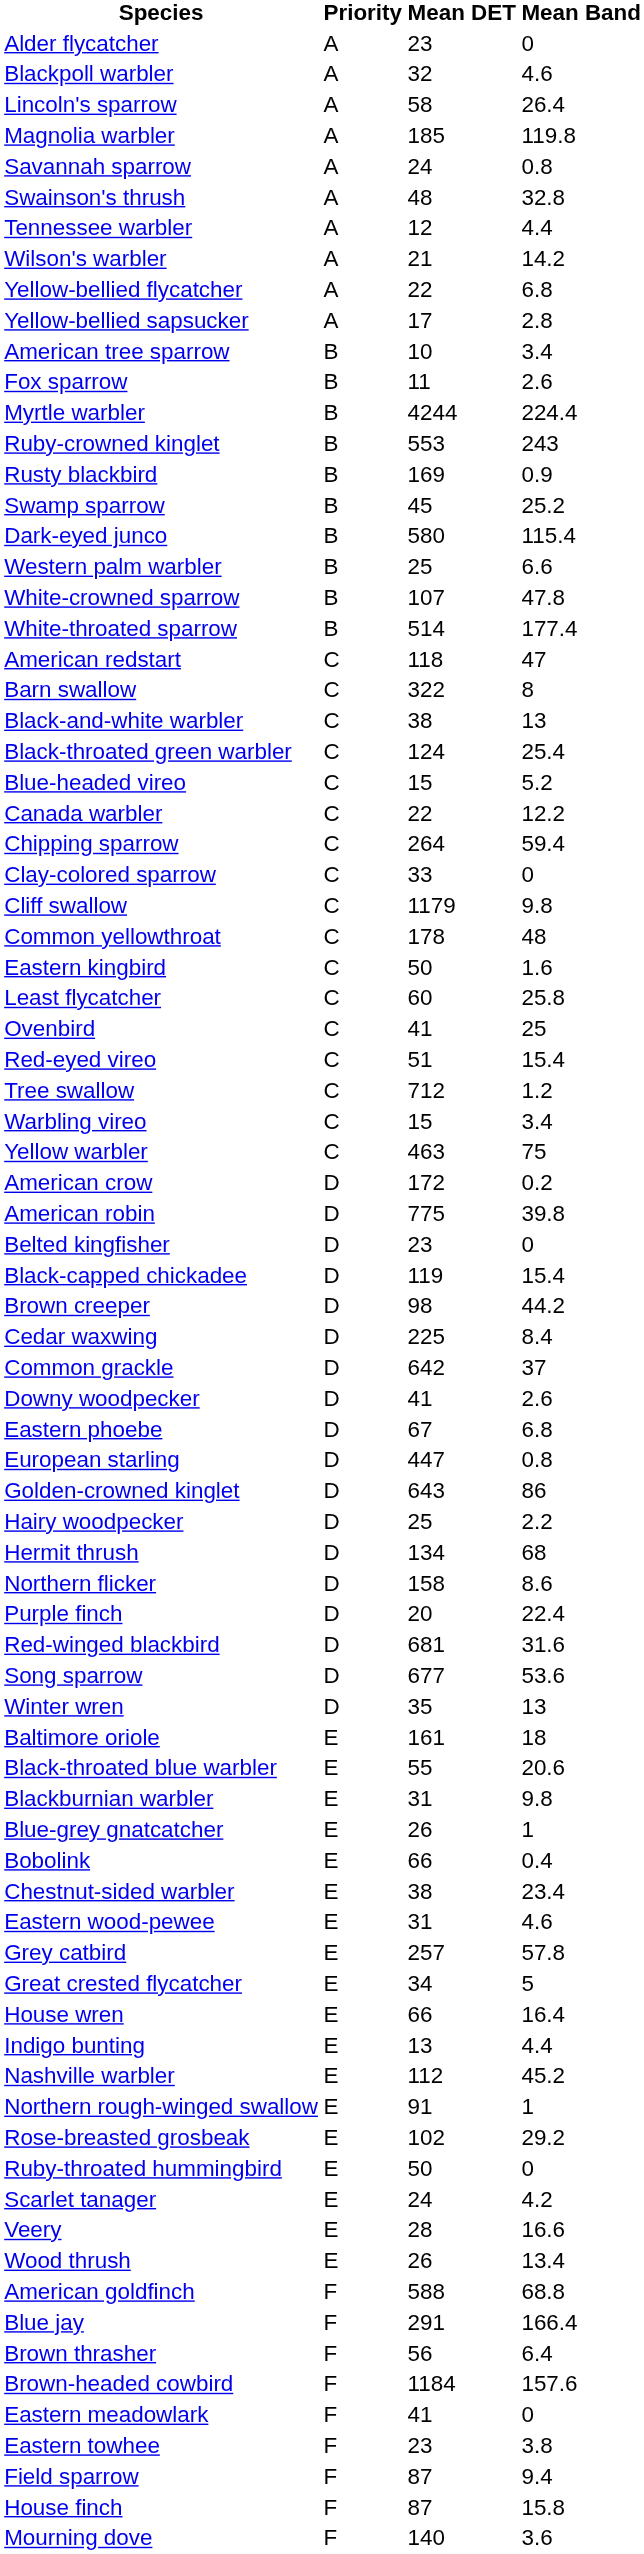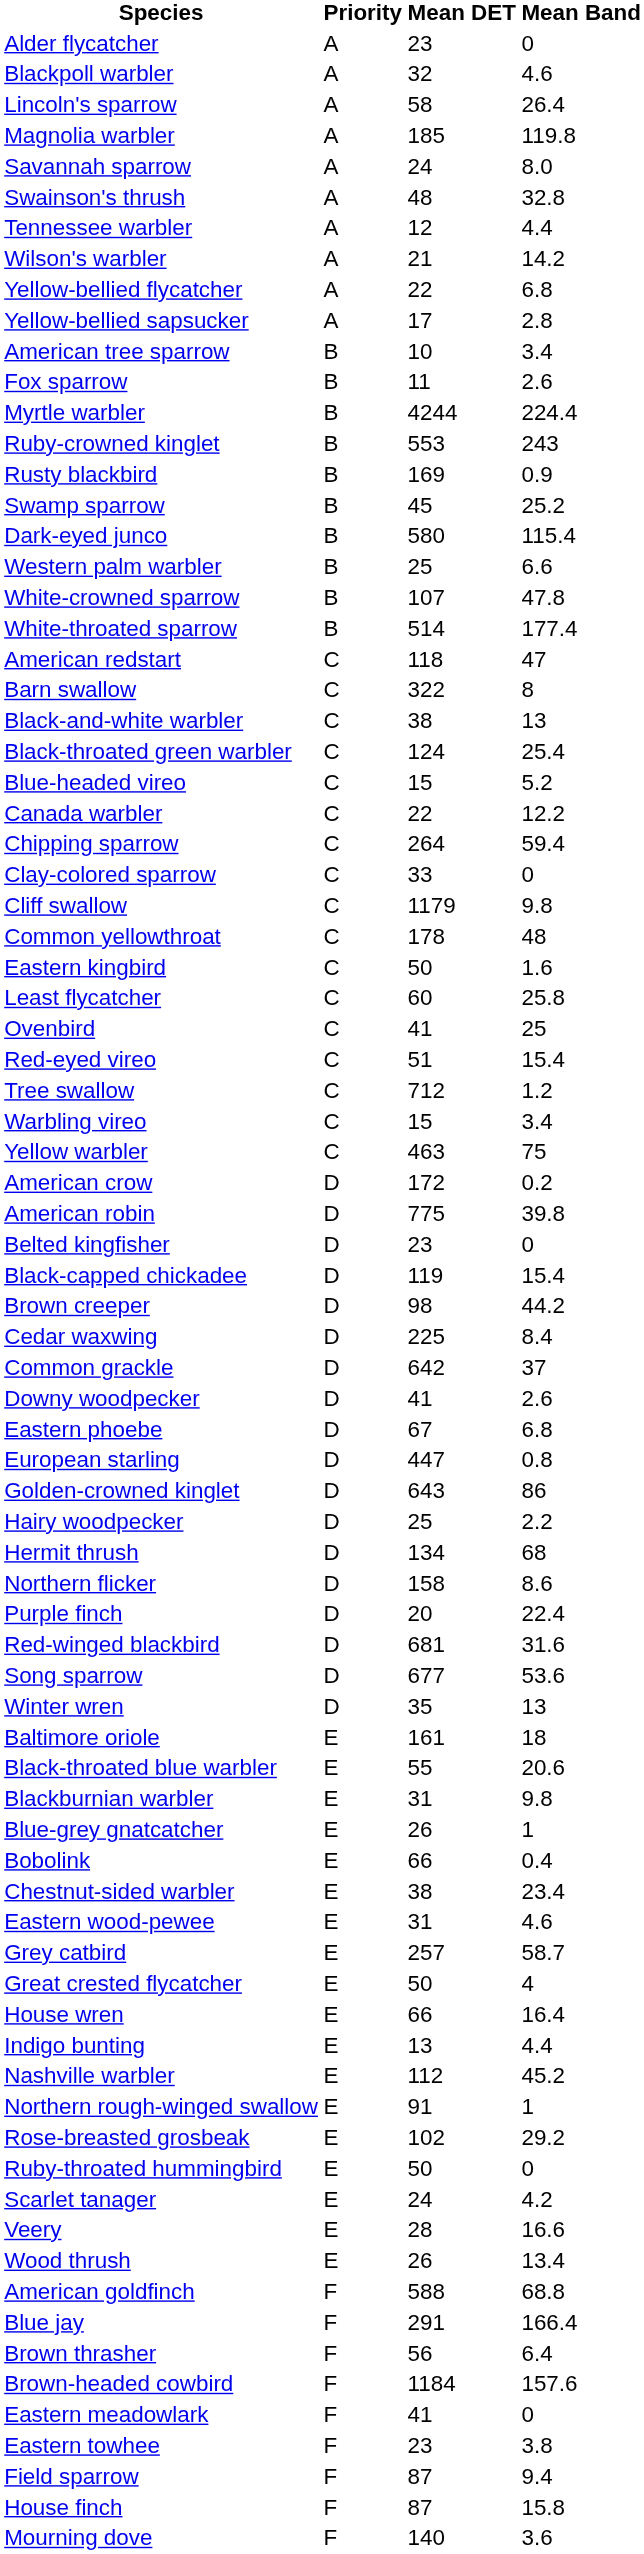 <table>
 <tr>
 <th>Species</th>
 <th>Priority</th>
 <th>Mean DET</th>
 <th>Mean Band</th>
 </tr>
 <tr>
 <td><a href='#'>Alder flycatcher</a></td>
 <td>A</td>
 <td>23</td>
 <td>0</td>
 </tr>
 <tr>
 <td><a href='#'>Blackpoll warbler</a></td>
 <td>A</td>
 <td>32</td>
 <td>4.6</td>
 </tr>
 <tr>
 <td><a href='#'>Lincoln's sparrow</a></td>
 <td>A</td>
 <td>58</td>
 <td>26.4</td>
 </tr>
 <tr>
 <td><a href='#'>Magnolia warbler</a></td>
 <td>A</td>
 <td>185</td>
 <td>119.8</td>
 </tr>
 <tr>
 <td><a href='#'>Savannah sparrow</a></td>
 <td>A</td>
 <td>24</td>
-<td>0.8</td>
+<td>8.0</td>
 </tr>
 <tr>
 <td><a href='#'>Swainson's thrush</a></td>
 <td>A</td>
 <td>48</td>
 <td>32.8</td>
 </tr>
 <tr>
 <td><a href='#'>Tennessee warbler</a></td>
 <td>A</td>
 <td>12</td>
 <td>4.4</td>
 </tr>
 <tr>
 <td><a href='#'>Wilson's warbler</a></td>
 <td>A</td>
 <td>21</td>
 <td>14.2</td>
 </tr>
 <tr>
 <td><a href='#'>Yellow-bellied flycatcher</a></td>
 <td>A</td>
 <td>22</td>
 <td>6.8</td>
 </tr>
 <tr>
 <td><a href='#'>Yellow-bellied sapsucker</a></td>
 <td>A</td>
 <td>17</td>
 <td>2.8</td>
 </tr>
 <tr>
 <td><a href='#'>American tree sparrow</a></td>
 <td>B</td>
 <td>10</td>
 <td>3.4</td>
 </tr>
 <tr>
 <td><a href='#'>Fox sparrow</a></td>
 <td>B</td>
 <td>11</td>
 <td>2.6</td>
 </tr>
 <tr>
 <td><a href='#'>Myrtle warbler</a></td>
 <td>B</td>
 <td>4244</td>
 <td>224.4</td>
 </tr>
 <tr>
 <td><a href='#'>Ruby-crowned kinglet</a></td>
 <td>B</td>
 <td>553</td>
 <td>243</td>
 </tr>
 <tr>
 <td><a href='#'>Rusty blackbird</a></td>
 <td>B</td>
 <td>169</td>
 <td>0.9</td>
 </tr>
 <tr>
 <td><a href='#'>Swamp sparrow</a></td>
 <td>B</td>
 <td>45</td>
 <td>25.2</td>
 </tr>
 <tr>
 <td><a href='#'>Dark-eyed junco</a></td>
 <td>B</td>
 <td>580</td>
 <td>115.4</td>
 </tr>
 <tr>
 <td><a href='#'>Western palm warbler</a></td>
 <td>B</td>
 <td>25</td>
 <td>6.6</td>
 </tr>
 <tr>
 <td><a href='#'>White-crowned sparrow</a></td>
 <td>B</td>
 <td>107</td>
 <td>47.8</td>
 </tr>
 <tr>
 <td><a href='#'>White-throated sparrow</a></td>
 <td>B</td>
 <td>514</td>
 <td>177.4</td>
 </tr>
 <tr>
 <td><a href='#'>American redstart</a></td>
 <td>C</td>
 <td>118</td>
 <td>47</td>
 </tr>
 <tr>
 <td><a href='#'>Barn swallow</a></td>
 <td>C</td>
 <td>322</td>
 <td>8</td>
 </tr>
 <tr>
 <td><a href='#'>Black-and-white warbler</a></td>
 <td>C</td>
 <td>38</td>
 <td>13</td>
 </tr>
 <tr>
 <td><a href='#'>Black-throated green warbler</a></td>
 <td>C</td>
 <td>124</td>
 <td>25.4</td>
 </tr>
 <tr>
 <td><a href='#'>Blue-headed vireo</a></td>
 <td>C</td>
 <td>15</td>
 <td>5.2</td>
 </tr>
 <tr>
 <td><a href='#'>Canada warbler</a></td>
 <td>C</td>
 <td>22</td>
 <td>12.2</td>
 </tr>
 <tr>
 <td><a href='#'>Chipping sparrow</a></td>
 <td>C</td>
 <td>264</td>
 <td>59.4</td>
 </tr>
 <tr>
 <td><a href='#'>Clay-colored sparrow</a></td>
 <td>C</td>
 <td>33</td>
 <td>0</td>
 </tr>
 <tr>
 <td><a href='#'>Cliff swallow</a></td>
 <td>C</td>
 <td>1179</td>
 <td>9.8</td>
 </tr>
 <tr>
 <td><a href='#'>Common yellowthroat</a></td>
 <td>C</td>
 <td>178</td>
 <td>48</td>
 </tr>
 <tr>
 <td><a href='#'>Eastern kingbird</a></td>
 <td>C</td>
 <td>50</td>
 <td>1.6</td>
 </tr>
 <tr>
 <td><a href='#'>Least flycatcher</a></td>
 <td>C</td>
 <td>60</td>
 <td>25.8</td>
 </tr>
 <tr>
 <td><a href='#'>Ovenbird</a></td>
 <td>C</td>
 <td>41</td>
 <td>25</td>
 </tr>
 <tr>
 <td><a href='#'>Red-eyed vireo</a></td>
 <td>C</td>
 <td>51</td>
 <td>15.4</td>
 </tr>
 <tr>
 <td><a href='#'>Tree swallow</a></td>
 <td>C</td>
 <td>712</td>
 <td>1.2</td>
 </tr>
 <tr>
 <td><a href='#'>Warbling vireo</a></td>
 <td>C</td>
 <td>15</td>
 <td>3.4</td>
 </tr>
 <tr>
 <td><a href='#'>Yellow warbler</a></td>
 <td>C</td>
 <td>463</td>
 <td>75</td>
 </tr>
 <tr>
 <td><a href='#'>American crow</a></td>
 <td>D</td>
 <td>172</td>
 <td>0.2</td>
 </tr>
 <tr>
 <td><a href='#'>American robin</a></td>
 <td>D</td>
 <td>775</td>
 <td>39.8</td>
 </tr>
 <tr>
 <td><a href='#'>Belted kingfisher</a></td>
 <td>D</td>
 <td>23</td>
 <td>0</td>
 </tr>
 <tr>
 <td><a href='#'>Black-capped chickadee</a></td>
 <td>D</td>
 <td>119</td>
 <td>15.4</td>
 </tr>
 <tr>
 <td><a href='#'>Brown creeper</a></td>
 <td>D</td>
 <td>98</td>
 <td>44.2</td>
 </tr>
 <tr>
 <td><a href='#'>Cedar waxwing</a></td>
 <td>D</td>
 <td>225</td>
 <td>8.4</td>
 </tr>
 <tr>
 <td><a href='#'>Common grackle</a></td>
 <td>D</td>
 <td>642</td>
 <td>37</td>
 </tr>
 <tr>
 <td><a href='#'>Downy woodpecker</a></td>
 <td>D</td>
 <td>41</td>
 <td>2.6</td>
 </tr>
 <tr>
 <td><a href='#'>Eastern phoebe</a></td>
 <td>D</td>
 <td>67</td>
 <td>6.8</td>
 </tr>
 <tr>
 <td><a href='#'>European starling</a></td>
 <td>D</td>
 <td>447</td>
 <td>0.8</td>
 </tr>
 <tr>
 <td><a href='#'>Golden-crowned kinglet</a></td>
 <td>D</td>
 <td>643</td>
 <td>86</td>
 </tr>
 <tr>
 <td><a href='#'>Hairy woodpecker</a></td>
 <td>D</td>
 <td>25</td>
 <td>2.2</td>
 </tr>
 <tr>
 <td><a href='#'>Hermit thrush</a></td>
 <td>D</td>
 <td>134</td>
 <td>68</td>
 </tr>
 <tr>
 <td><a href='#'>Northern flicker</a></td>
 <td>D</td>
 <td>158</td>
 <td>8.6</td>
 </tr>
 <tr>
 <td><a href='#'>Purple finch</a></td>
 <td>D</td>
 <td>20</td>
 <td>22.4</td>
 </tr>
 <tr>
 <td><a href='#'>Red-winged blackbird</a></td>
 <td>D</td>
 <td>681</td>
 <td>31.6</td>
 </tr>
 <tr>
 <td><a href='#'>Song sparrow</a></td>
 <td>D</td>
 <td>677</td>
 <td>53.6</td>
 </tr>
 <tr>
 <td><a href='#'>Winter wren</a></td>
 <td>D</td>
 <td>35</td>
 <td>13</td>
 </tr>
 <tr>
 <td><a href='#'>Baltimore oriole</a></td>
 <td>E</td>
 <td>161</td>
 <td>18</td>
 </tr>
 <tr>
 <td><a href='#'>Black-throated blue warbler</a></td>
 <td>E</td>
 <td>55</td>
 <td>20.6</td>
 </tr>
 <tr>
 <td><a href='#'>Blackburnian warbler</a></td>
 <td>E</td>
 <td>31</td>
 <td>9.8</td>
 </tr>
 <tr>
 <td><a href='#'>Blue-grey gnatcatcher</a></td>
 <td>E</td>
 <td>26</td>
 <td>1</td>
 </tr>
 <tr>
 <td><a href='#'>Bobolink</a></td>
 <td>E</td>
 <td>66</td>
 <td>0.4</td>
 </tr>
 <tr>
 <td><a href='#'>Chestnut-sided warbler</a></td>
 <td>E</td>
 <td>38</td>
 <td>23.4</td>
 </tr>
 <tr>
 <td><a href='#'>Eastern wood-pewee</a></td>
 <td>E</td>
 <td>31</td>
 <td>4.6</td>
 </tr>
 <tr>
 <td><a href='#'>Grey catbird</a></td>
 <td>E</td>
 <td>257</td>
-<td>57.8</td>
+<td>58.7</td>
 </tr>
 <tr>
 <td><a href='#'>Great crested flycatcher</a></td>
 <td>E</td>
-<td>34</td>
-<td>5</td>
+<td>50</td>
+<td>4</td>
 </tr>
 <tr>
 <td><a href='#'>House wren</a></td>
 <td>E</td>
 <td>66</td>
 <td>16.4</td>
 </tr>
 <tr>
 <td><a href='#'>Indigo bunting</a></td>
 <td>E</td>
 <td>13</td>
 <td>4.4</td>
 </tr>
 <tr>
 <td><a href='#'>Nashville warbler</a></td>
 <td>E</td>
 <td>112</td>
 <td>45.2</td>
 </tr>
 <tr>
 <td><a href='#'>Northern rough-winged swallow</a></td>
 <td>E</td>
 <td>91</td>
 <td>1</td>
 </tr>
 <tr>
 <td><a href='#'>Rose-breasted grosbeak</a></td>
 <td>E</td>
 <td>102</td>
 <td>29.2</td>
 </tr>
 <tr>
 <td><a href='#'>Ruby-throated hummingbird</a></td>
 <td>E</td>
 <td>50</td>
 <td>0</td>
 </tr>
 <tr>
 <td><a href='#'>Scarlet tanager</a></td>
 <td>E</td>
 <td>24</td>
 <td>4.2</td>
 </tr>
 <tr>
 <td><a href='#'>Veery</a></td>
 <td>E</td>
 <td>28</td>
 <td>16.6</td>
 </tr>
 <tr>
 <td><a href='#'>Wood thrush</a></td>
 <td>E</td>
 <td>26</td>
 <td>13.4</td>
 </tr>
 <tr>
 <td><a href='#'>American goldfinch</a></td>
 <td>F</td>
 <td>588</td>
 <td>68.8</td>
 </tr>
 <tr>
 <td><a href='#'>Blue jay</a></td>
 <td>F</td>
 <td>291</td>
 <td>166.4</td>
 </tr>
 <tr>
 <td><a href='#'>Brown thrasher</a></td>
 <td>F</td>
 <td>56</td>
 <td>6.4</td>
 </tr>
 <tr>
 <td><a href='#'>Brown-headed cowbird</a></td>
 <td>F</td>
 <td>1184</td>
 <td>157.6</td>
 </tr>
 <tr>
 <td><a href='#'>Eastern meadowlark</a></td>
 <td>F</td>
 <td>41</td>
 <td>0</td>
 </tr>
 <tr>
 <td><a href='#'>Eastern towhee</a></td>
 <td>F</td>
 <td>23</td>
 <td>3.8</td>
 </tr>
 <tr>
 <td><a href='#'>Field sparrow</a></td>
 <td>F</td>
 <td>87</td>
 <td>9.4</td>
 </tr>
 <tr>
 <td><a href='#'>House finch</a></td>
 <td>F</td>
 <td>87</td>
 <td>15.8</td>
 </tr>
 <tr>
 <td><a href='#'>Mourning dove</a></td>
 <td>F</td>
 <td>140</td>
 <td>3.6</td>
 </tr>
 </table>
